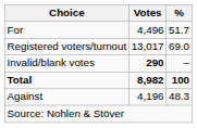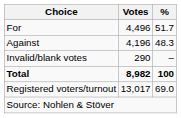 <table class=wikitable style=text-align:right>
 <tr>
 <th>Choice</th>
 <th>Votes</th>
 <th>%</th>
 </tr>
 <tr>
 <td align=left>For</td>
 <td>4,496</td>
 <td>51.7</td>
 </tr>
 <tr>
-<td align=left>Registered voters/turnout</td>
-<td>13,017</td>
-<td>69.0</td>
+<td align=left>Against</td>
+<td>4,196</td>
+<td>48.3</td>
 </tr>
 <tr>
 <td align=left>Invalid/blank votes</td>
-<td><strong>290</strong></td>
+<td>290</td>
 <td>–</td>
 </tr>
 <tr>
 <td align=left><strong>Total</strong></td>
 <td><strong>8,982</strong></td>
 <td><strong>100</strong></td>
 </tr>
 <tr>
-<td align=left>Against</td>
-<td>4,196</td>
-<td>48.3</td>
+<td align=left>Registered voters/turnout</td>
+<td>13,017</td>
+<td>69.0</td>
 </tr>
 <tr>
 <td align=left colspan=3>Source: Nohlen & Stöver</td>
 </tr>
 </table>
